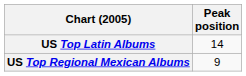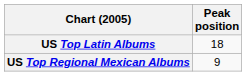 <table class="wikitable sortable plainrowheaders" style="text-align:center;">
 <tr>
 <th>Chart (2005)</th>
 <th>Peak<br>position</th>
 </tr>
 <tr>
 <th scope=row>US <em><a href='#'>Top Latin Albums</a></em></th>
-<td style="text-align:center;">14</td>
+<td style="text-align:center;">18</td>
 </tr>
 <tr>
 <th scope=row>US <em><a href='#'>Top Regional Mexican Albums</a></em></th>
 <td style="text-align:center;">9</td>
 </tr>
 </table>
